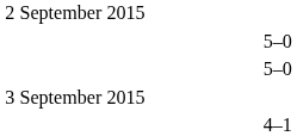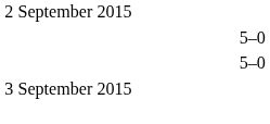 <table style="font-size:90%">
 <tr>
 <th width=150></th>
 <th width=100></th>
 <th width=150></th>
 </tr>
 <tr>
 <td colspan=2>2 September 2015</td>
 </tr>
 <tr>
 <td align=right><strong></strong></td>
 <td align=center>5–0</td>
 <td></td>
 </tr>
 <tr>
 <td align=right><strong></strong></td>
 <td align=center>5–0</td>
 <td></td>
 </tr>
 <tr>
 <td colspan=2>3 September 2015</td>
 </tr>
-<tr>
-<td align=right><strong></strong></td>
-<td align=center>4–1</td>
-<td></td>
-</tr>
 </table>
